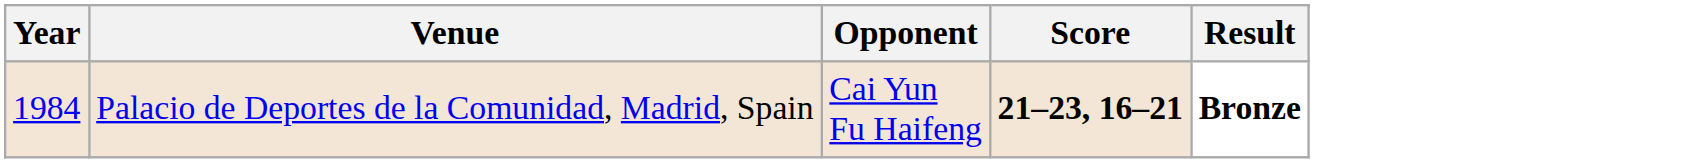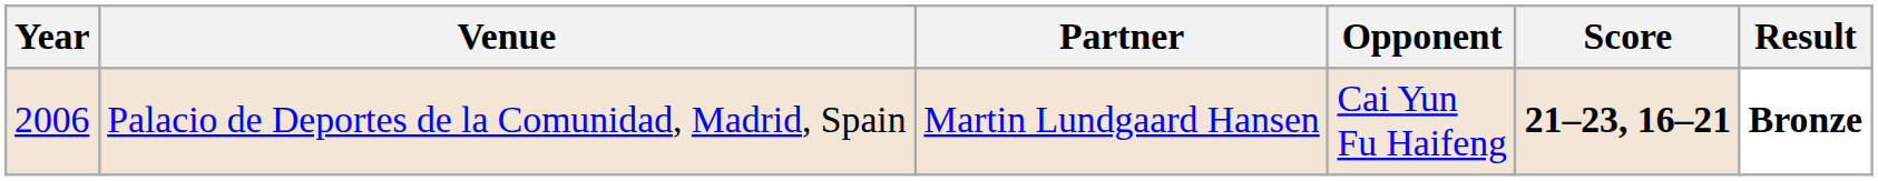 <table class="sortable wikitable" style="font-size: 90%;">
 <tr>
 <th>Year</th>
 <th>Venue</th>
+<th>Partner</th>
 <th>Opponent</th>
 <th>Score</th>
 <th>Result</th>
 </tr>
 <tr style="background:#F3E6D7">
-<td align="center"><a href='#'>1984</a></td>
+<td align="center"><a href='#'>2006</a></td>
 <td align="left"><a href='#'>Palacio de Deportes de la Comunidad</a>, <a href='#'>Madrid</a>, Spain</td>
+<td align="left"> <a href='#'>Martin Lundgaard Hansen</a></td>
 <td align="left"> <a href='#'>Cai Yun</a><br> <a href='#'>Fu Haifeng</a></td>
 <td align="left"><strong>21–23, 16–21</strong></td>
 <td style="text-align:left; background:white"> <strong>Bronze</strong></td>
 </tr>
 </table>
